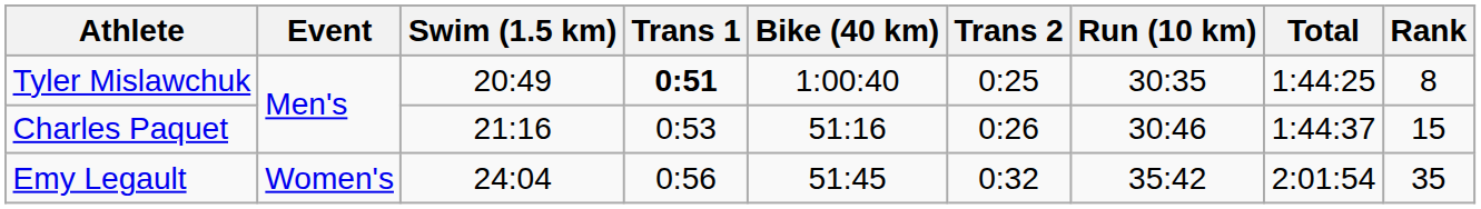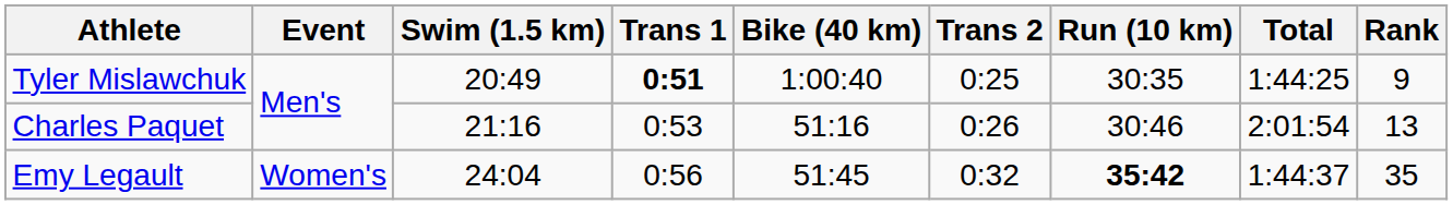 <table class=wikitable style=font-size:90%;text-align:center>
 <tr>
 <th>Athlete</th>
 <th>Event</th>
 <th>Swim (1.5 km)</th>
 <th>Trans 1</th>
 <th>Bike (40 km)</th>
 <th>Trans 2</th>
 <th>Run (10 km)</th>
 <th>Total</th>
 <th>Rank</th>
 </tr>
 <tr>
 <td align=left><a href='#'>Tyler Mislawchuk</a></td>
 <td rowspan=2 align=left><a href='#'>Men's</a></td>
 <td>20:49</td>
 <td><strong>0:51</strong></td>
 <td>1:00:40</td>
 <td>0:25</td>
 <td>30:35</td>
 <td>1:44:25</td>
-<td>8</td>
+<td>9</td>
 </tr>
 <tr>
 <td align=left><a href='#'>Charles Paquet</a></td>
 <td>21:16</td>
 <td>0:53</td>
 <td>51:16</td>
 <td>0:26</td>
 <td>30:46</td>
-<td>1:44:37</td>
-<td>15</td>
+<td>2:01:54</td>
+<td>13</td>
 </tr>
 <tr>
 <td align=left><a href='#'>Emy Legault</a></td>
 <td align=left><a href='#'>Women's</a></td>
 <td>24:04</td>
 <td>0:56</td>
 <td>51:45</td>
 <td>0:32</td>
-<td>35:42</td>
-<td>2:01:54</td>
+<td><strong>35:42</strong></td>
+<td>1:44:37</td>
 <td>35</td>
 </tr>
 </table>
